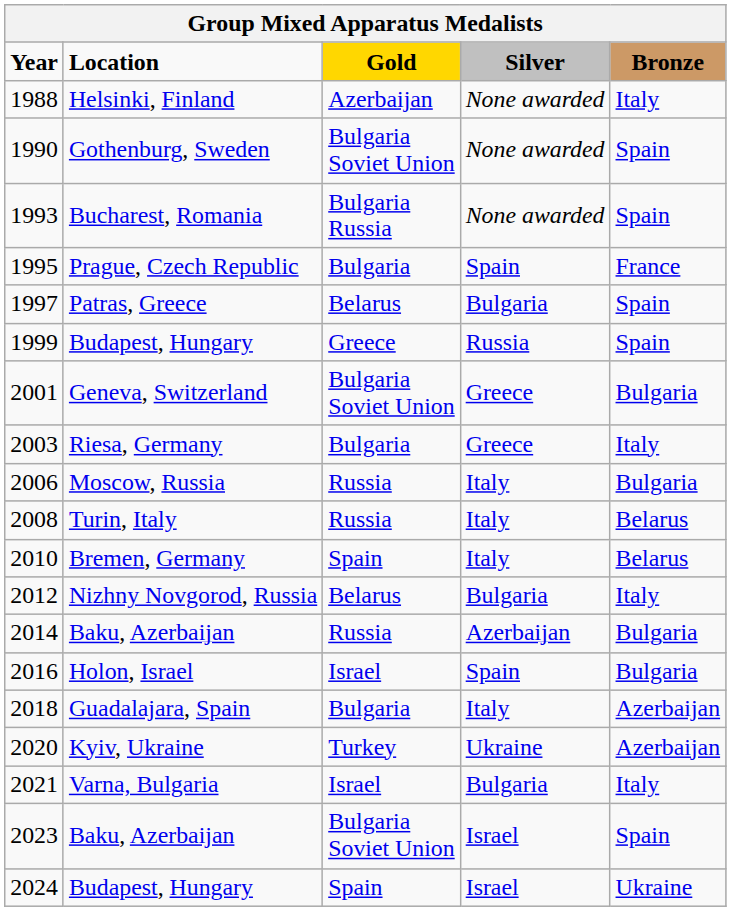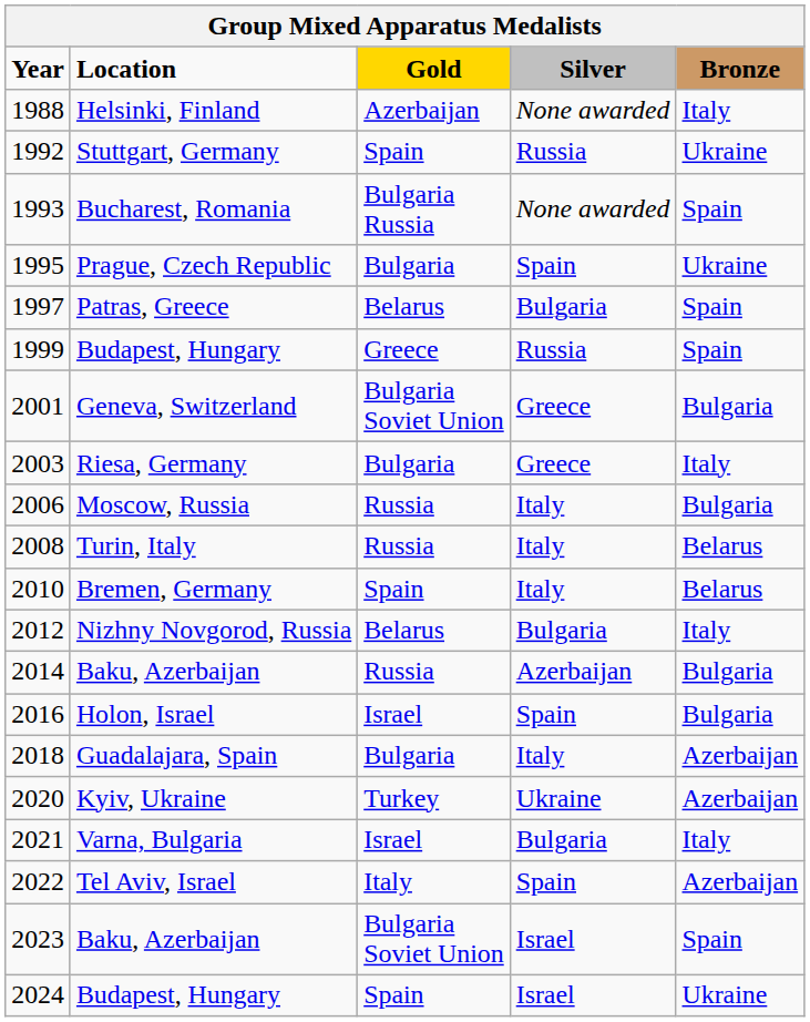 <table class="wikitable">
 <tr>
 <th colspan=5 align="center"><strong>Group Mixed Apparatus Medalists</strong></th>
 </tr>
 <tr>
 <td><strong>Year</strong></td>
 <td><strong>Location</strong></td>
 <td style="text-align:center;background-color:gold;"><strong>Gold</strong></td>
 <td style="text-align:center;background-color:silver;"><strong>Silver</strong></td>
 <td style="text-align:center;background-color:#CC9966;"><strong>Bronze</strong></td>
 </tr>
 <tr>
 <td>1988</td>
 <td> <a href='#'>Helsinki</a>, <a href='#'>Finland</a></td>
 <td> <a href='#'>Azerbaijan</a></td>
 <td><em>None awarded</em></td>
 <td> <a href='#'>Italy</a></td>
 </tr>
 <tr>
-<td>1990</td>
-<td> <a href='#'>Gothenburg</a>, <a href='#'>Sweden</a></td>
-<td> <a href='#'>Bulgaria</a><br> <a href='#'>Soviet Union</a></td>
-<td><em>None awarded</em></td>
+<td>1992</td>
+<td> <a href='#'>Stuttgart</a>, <a href='#'>Germany</a></td>
 <td> <a href='#'>Spain</a></td>
+<td> <a href='#'>Russia</a></td>
+<td> <a href='#'>Ukraine</a></td>
 </tr>
 <tr>
 <td>1993</td>
 <td> <a href='#'>Bucharest</a>, <a href='#'>Romania</a></td>
 <td> <a href='#'>Bulgaria</a><br> <a href='#'>Russia</a></td>
 <td><em>None awarded</em></td>
 <td> <a href='#'>Spain</a></td>
 </tr>
 <tr>
 <td>1995</td>
 <td> <a href='#'>Prague</a>, <a href='#'>Czech Republic</a></td>
 <td> <a href='#'>Bulgaria</a></td>
 <td> <a href='#'>Spain</a></td>
-<td> <a href='#'>France</a></td>
+<td> <a href='#'>Ukraine</a></td>
 </tr>
 <tr>
 <td>1997</td>
 <td> <a href='#'>Patras</a>, <a href='#'>Greece</a></td>
 <td> <a href='#'>Belarus</a></td>
 <td> <a href='#'>Bulgaria</a></td>
 <td> <a href='#'>Spain</a></td>
 </tr>
 <tr>
 <td>1999</td>
 <td> <a href='#'>Budapest</a>, <a href='#'>Hungary</a></td>
 <td> <a href='#'>Greece</a></td>
 <td> <a href='#'>Russia</a></td>
 <td> <a href='#'>Spain</a></td>
 </tr>
 <tr>
 <td>2001</td>
 <td> <a href='#'>Geneva</a>, <a href='#'>Switzerland</a></td>
 <td> <a href='#'>Bulgaria</a><br> <a href='#'>Soviet Union</a></td>
 <td> <a href='#'>Greece</a></td>
 <td> <a href='#'>Bulgaria</a></td>
 </tr>
 <tr>
 <td>2003</td>
 <td> <a href='#'>Riesa</a>, <a href='#'>Germany</a></td>
 <td> <a href='#'>Bulgaria</a></td>
 <td> <a href='#'>Greece</a></td>
 <td> <a href='#'>Italy</a></td>
 </tr>
 <tr>
 <td>2006</td>
 <td> <a href='#'>Moscow</a>, <a href='#'>Russia</a></td>
 <td> <a href='#'>Russia</a></td>
 <td> <a href='#'>Italy</a></td>
 <td> <a href='#'>Bulgaria</a></td>
 </tr>
 <tr>
 <td>2008</td>
 <td> <a href='#'>Turin</a>, <a href='#'>Italy</a></td>
 <td> <a href='#'>Russia</a></td>
 <td> <a href='#'>Italy</a></td>
 <td> <a href='#'>Belarus</a></td>
 </tr>
 <tr>
 <td>2010</td>
 <td> <a href='#'>Bremen</a>, <a href='#'>Germany</a></td>
 <td> <a href='#'>Spain</a></td>
 <td> <a href='#'>Italy</a></td>
 <td> <a href='#'>Belarus</a></td>
 </tr>
 <tr>
 <td>2012</td>
 <td> <a href='#'>Nizhny Novgorod</a>, <a href='#'>Russia</a></td>
 <td> <a href='#'>Belarus</a></td>
 <td> <a href='#'>Bulgaria</a></td>
 <td> <a href='#'>Italy</a></td>
 </tr>
 <tr>
 <td>2014</td>
 <td> <a href='#'>Baku</a>, <a href='#'>Azerbaijan</a></td>
 <td> <a href='#'>Russia</a></td>
 <td> <a href='#'>Azerbaijan</a></td>
 <td> <a href='#'>Bulgaria</a></td>
 </tr>
 <tr>
 <td>2016</td>
 <td> <a href='#'>Holon</a>, <a href='#'>Israel</a></td>
 <td> <a href='#'>Israel</a></td>
 <td> <a href='#'>Spain</a></td>
 <td> <a href='#'>Bulgaria</a></td>
 </tr>
 <tr>
 <td>2018</td>
 <td> <a href='#'>Guadalajara</a>, <a href='#'>Spain</a></td>
 <td> <a href='#'>Bulgaria</a></td>
 <td> <a href='#'>Italy</a></td>
 <td> <a href='#'>Azerbaijan</a></td>
 </tr>
 <tr>
 <td>2020</td>
 <td> <a href='#'>Kyiv</a>, <a href='#'>Ukraine</a></td>
 <td> <a href='#'>Turkey</a></td>
 <td> <a href='#'>Ukraine</a></td>
 <td> <a href='#'>Azerbaijan</a></td>
 </tr>
 <tr>
 <td>2021</td>
 <td> <a href='#'>Varna, Bulgaria</a></td>
 <td> <a href='#'>Israel</a></td>
 <td> <a href='#'>Bulgaria</a></td>
 <td> <a href='#'>Italy</a></td>
 </tr>
 <tr>
+<td>2022</td>
+<td> <a href='#'>Tel Aviv</a>, <a href='#'>Israel</a></td>
+<td> <a href='#'>Italy</a></td>
+<td> <a href='#'>Spain</a></td>
+<td> <a href='#'>Azerbaijan</a></td>
+</tr>
+<tr>
 <td>2023</td>
 <td> <a href='#'>Baku</a>, <a href='#'>Azerbaijan</a></td>
 <td> <a href='#'>Bulgaria</a><br> <a href='#'>Soviet Union</a></td>
 <td> <a href='#'>Israel</a></td>
 <td> <a href='#'>Spain</a></td>
 </tr>
 <tr>
 <td>2024</td>
 <td> <a href='#'>Budapest</a>, <a href='#'>Hungary</a></td>
 <td> <a href='#'>Spain</a></td>
 <td> <a href='#'>Israel</a></td>
 <td> <a href='#'>Ukraine</a></td>
 </tr>
 </table>
